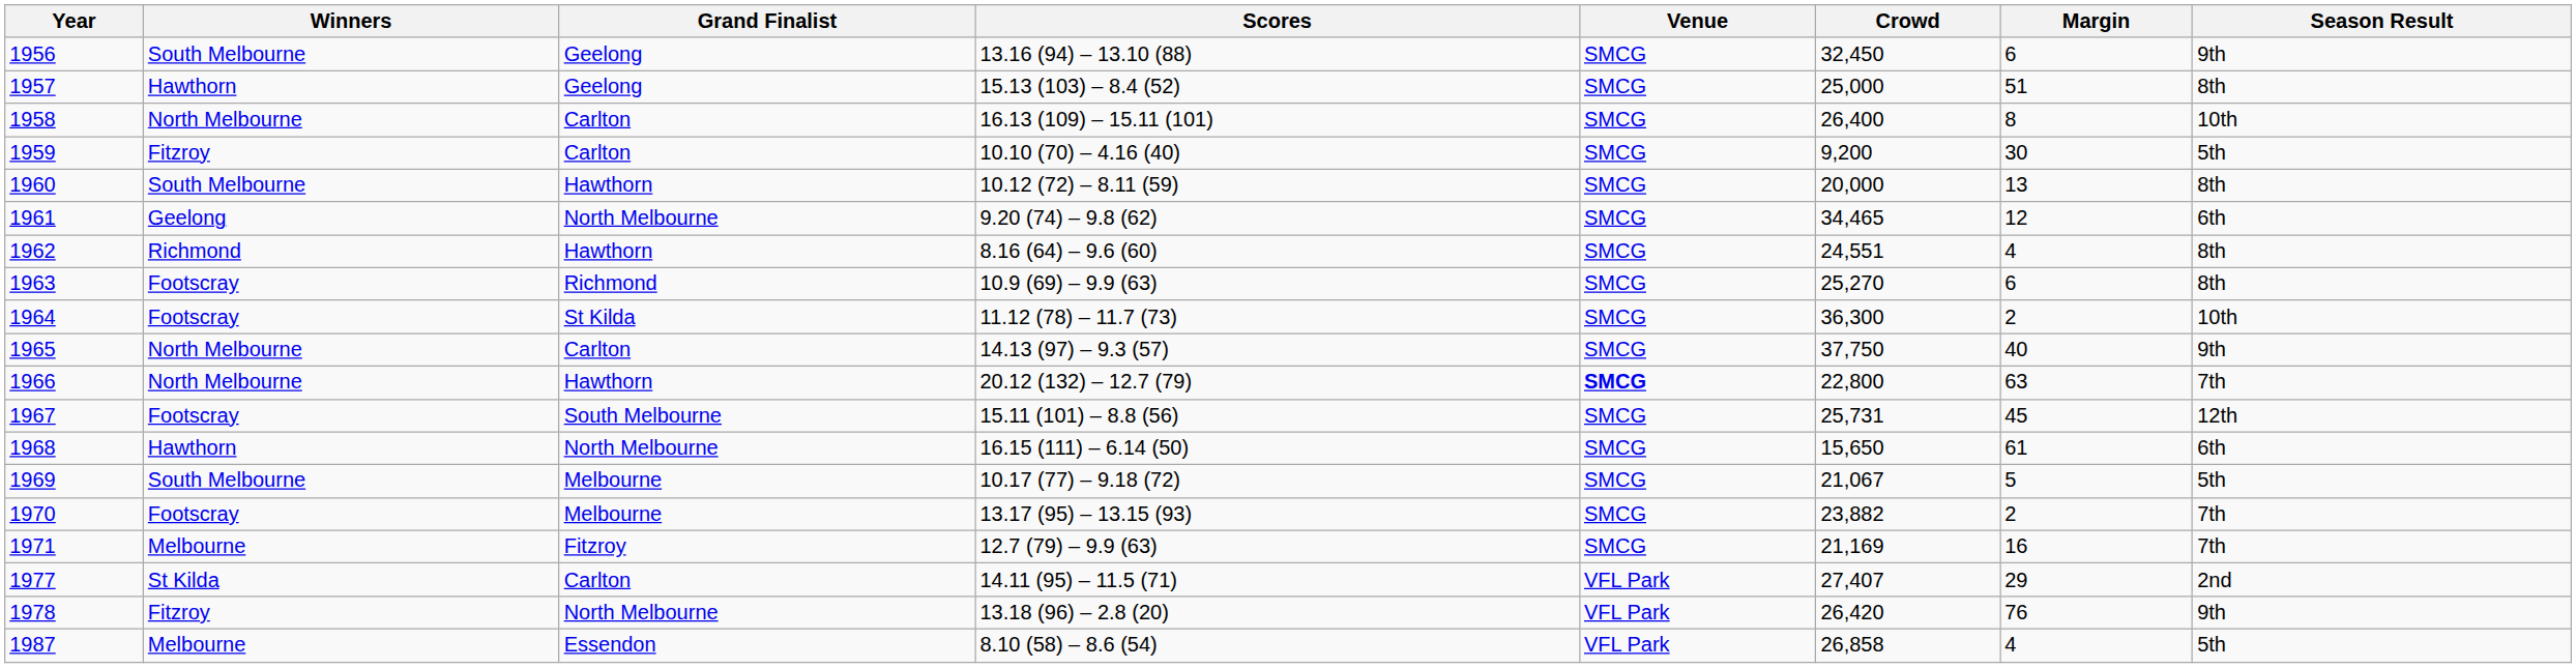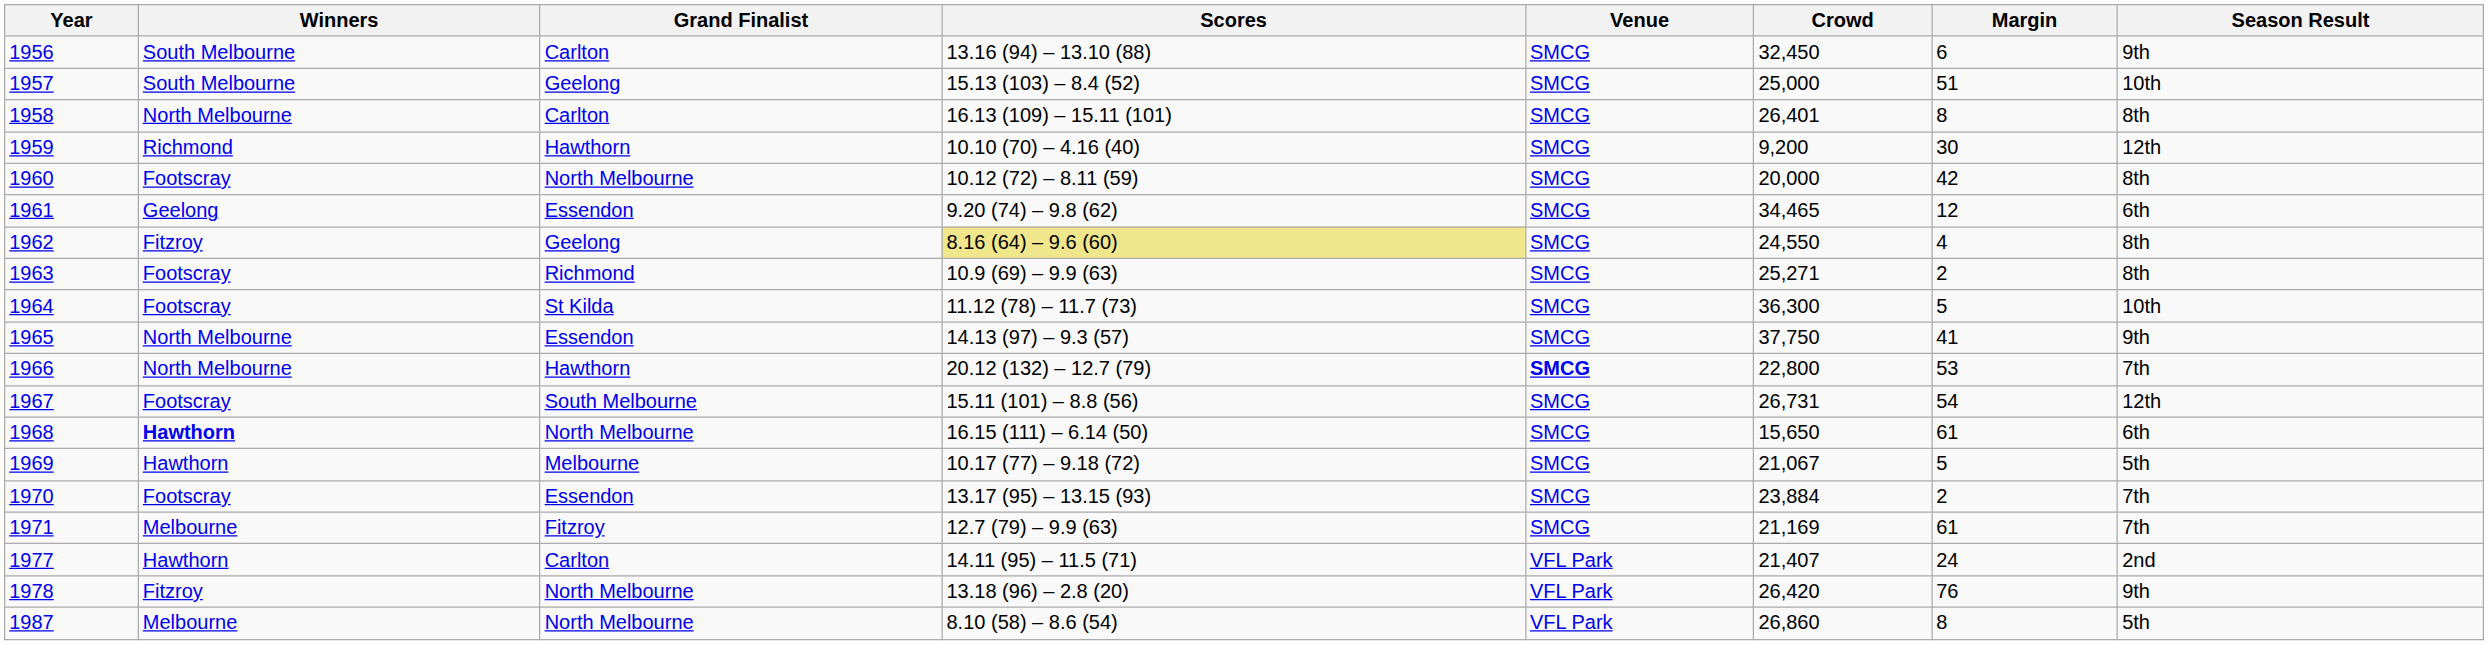 <table class="wikitable sortable" style="width:100%;">
 <tr style="background:#efefef;">
 <th>Year</th>
 <th>Winners</th>
 <th>Grand Finalist</th>
 <th>Scores</th>
 <th>Venue</th>
 <th>Crowd</th>
 <th>Margin</th>
 <th>Season Result</th>
 </tr>
 <tr>
 <td><a href='#'>1956</a></td>
 <td><a href='#'>South Melbourne</a></td>
-<td><a href='#'>Geelong</a></td>
+<td><a href='#'>Carlton</a></td>
 <td>13.16 (94) – 13.10 (88)</td>
 <td><a href='#'>SMCG</a></td>
 <td>32,450</td>
 <td>6</td>
 <td>9th</td>
 </tr>
 <tr>
 <td><a href='#'>1957</a></td>
-<td><a href='#'>Hawthorn</a></td>
+<td><a href='#'>South Melbourne</a></td>
 <td><a href='#'>Geelong</a></td>
 <td>15.13 (103) – 8.4 (52)</td>
 <td><a href='#'>SMCG</a></td>
 <td>25,000</td>
 <td>51</td>
-<td>8th</td>
+<td>10th</td>
 </tr>
 <tr>
 <td><a href='#'>1958</a></td>
 <td><a href='#'>North Melbourne</a></td>
 <td><a href='#'>Carlton</a></td>
 <td>16.13 (109) – 15.11 (101)</td>
 <td><a href='#'>SMCG</a></td>
-<td>26,400</td>
+<td>26,401</td>
 <td>8</td>
-<td>10th</td>
+<td>8th</td>
 </tr>
 <tr>
 <td><a href='#'>1959</a></td>
-<td><a href='#'>Fitzroy</a></td>
-<td><a href='#'>Carlton</a></td>
+<td><a href='#'>Richmond</a></td>
+<td><a href='#'>Hawthorn</a></td>
 <td>10.10 (70) – 4.16 (40)</td>
 <td><a href='#'>SMCG</a></td>
 <td>9,200</td>
 <td>30</td>
-<td>5th</td>
+<td>12th</td>
 </tr>
 <tr>
 <td><a href='#'>1960</a></td>
-<td><a href='#'>South Melbourne</a></td>
-<td><a href='#'>Hawthorn</a></td>
+<td><a href='#'>Footscray</a></td>
+<td><a href='#'>North Melbourne</a></td>
 <td>10.12 (72) – 8.11 (59)</td>
 <td><a href='#'>SMCG</a></td>
 <td>20,000</td>
-<td>13</td>
+<td>42</td>
 <td>8th</td>
 </tr>
 <tr>
 <td><a href='#'>1961</a></td>
 <td><a href='#'>Geelong</a></td>
-<td><a href='#'>North Melbourne</a></td>
+<td><a href='#'>Essendon</a></td>
 <td>9.20 (74) – 9.8 (62)</td>
 <td><a href='#'>SMCG</a></td>
 <td>34,465</td>
 <td>12</td>
 <td>6th</td>
 </tr>
 <tr>
 <td><a href='#'>1962</a></td>
-<td><a href='#'>Richmond</a></td>
-<td><a href='#'>Hawthorn</a></td>
-<td>8.16 (64) – 9.6 (60)</td>
+<td><a href='#'>Fitzroy</a></td>
+<td><a href='#'>Geelong</a></td>
+<td style="background: khaki;">8.16 (64) – 9.6 (60)</td>
 <td><a href='#'>SMCG</a></td>
-<td>24,551</td>
+<td>24,550</td>
 <td>4</td>
 <td>8th</td>
 </tr>
 <tr>
 <td><a href='#'>1963</a></td>
 <td><a href='#'>Footscray</a></td>
 <td><a href='#'>Richmond</a></td>
 <td>10.9 (69) – 9.9 (63)</td>
 <td><a href='#'>SMCG</a></td>
-<td>25,270</td>
-<td>6</td>
+<td>25,271</td>
+<td>2</td>
 <td>8th</td>
 </tr>
 <tr>
 <td><a href='#'>1964</a></td>
 <td><a href='#'>Footscray</a></td>
 <td><a href='#'>St Kilda</a></td>
 <td>11.12 (78) – 11.7 (73)</td>
 <td><a href='#'>SMCG</a></td>
 <td>36,300</td>
-<td>2</td>
+<td>5</td>
 <td>10th</td>
 </tr>
 <tr>
 <td><a href='#'>1965</a></td>
 <td><a href='#'>North Melbourne</a></td>
-<td><a href='#'>Carlton</a></td>
+<td><a href='#'>Essendon</a></td>
 <td>14.13 (97) – 9.3 (57)</td>
 <td><a href='#'>SMCG</a></td>
 <td>37,750</td>
-<td>40</td>
+<td>41</td>
 <td>9th</td>
 </tr>
 <tr>
 <td><a href='#'>1966</a></td>
 <td><a href='#'>North Melbourne</a></td>
 <td><a href='#'>Hawthorn</a></td>
 <td>20.12 (132) – 12.7 (79)</td>
 <td><strong><a href='#'>SMCG</a></strong></td>
 <td>22,800</td>
-<td>63</td>
+<td>53</td>
 <td>7th</td>
 </tr>
 <tr>
 <td><a href='#'>1967</a></td>
 <td><a href='#'>Footscray</a></td>
 <td><a href='#'>South Melbourne</a></td>
 <td>15.11 (101) – 8.8 (56)</td>
 <td><a href='#'>SMCG</a></td>
-<td>25,731</td>
-<td>45</td>
+<td>26,731</td>
+<td>54</td>
 <td>12th</td>
 </tr>
 <tr>
 <td><a href='#'>1968</a></td>
-<td><a href='#'>Hawthorn</a></td>
+<td><strong><a href='#'>Hawthorn</a></strong></td>
 <td><a href='#'>North Melbourne</a></td>
 <td>16.15 (111) – 6.14 (50)</td>
 <td><a href='#'>SMCG</a></td>
 <td>15,650</td>
 <td>61</td>
 <td>6th</td>
 </tr>
 <tr>
 <td><a href='#'>1969</a></td>
-<td><a href='#'>South Melbourne</a></td>
+<td><a href='#'>Hawthorn</a></td>
 <td><a href='#'>Melbourne</a></td>
 <td>10.17 (77) – 9.18 (72)</td>
 <td><a href='#'>SMCG</a></td>
 <td>21,067</td>
 <td>5</td>
 <td>5th</td>
 </tr>
 <tr>
 <td><a href='#'>1970</a></td>
 <td><a href='#'>Footscray</a></td>
-<td><a href='#'>Melbourne</a></td>
+<td><a href='#'>Essendon</a></td>
 <td>13.17 (95) – 13.15 (93)</td>
 <td><a href='#'>SMCG</a></td>
-<td>23,882</td>
+<td>23,884</td>
 <td>2</td>
 <td>7th</td>
 </tr>
 <tr>
 <td><a href='#'>1971</a></td>
 <td><a href='#'>Melbourne</a></td>
 <td><a href='#'>Fitzroy</a></td>
 <td>12.7 (79) – 9.9 (63)</td>
 <td><a href='#'>SMCG</a></td>
 <td>21,169</td>
-<td>16</td>
+<td>61</td>
 <td>7th</td>
 </tr>
 <tr>
 <td><a href='#'>1977</a></td>
-<td><a href='#'>St Kilda</a></td>
+<td><a href='#'>Hawthorn</a></td>
 <td><a href='#'>Carlton</a></td>
 <td>14.11 (95) – 11.5 (71)</td>
 <td><a href='#'>VFL Park</a></td>
-<td>27,407</td>
-<td>29</td>
+<td>21,407</td>
+<td>24</td>
 <td>2nd</td>
 </tr>
 <tr>
 <td><a href='#'>1978</a></td>
 <td><a href='#'>Fitzroy</a></td>
 <td><a href='#'>North Melbourne</a></td>
 <td>13.18 (96) – 2.8 (20)</td>
 <td><a href='#'>VFL Park</a></td>
 <td>26,420</td>
 <td>76</td>
 <td>9th</td>
 </tr>
 <tr>
 <td><a href='#'>1987</a></td>
 <td><a href='#'>Melbourne</a></td>
-<td><a href='#'>Essendon</a></td>
+<td><a href='#'>North Melbourne</a></td>
 <td>8.10 (58) – 8.6 (54)</td>
 <td><a href='#'>VFL Park</a></td>
-<td>26,858</td>
-<td>4</td>
+<td>26,860</td>
+<td>8</td>
 <td>5th</td>
 </tr>
 </table>
